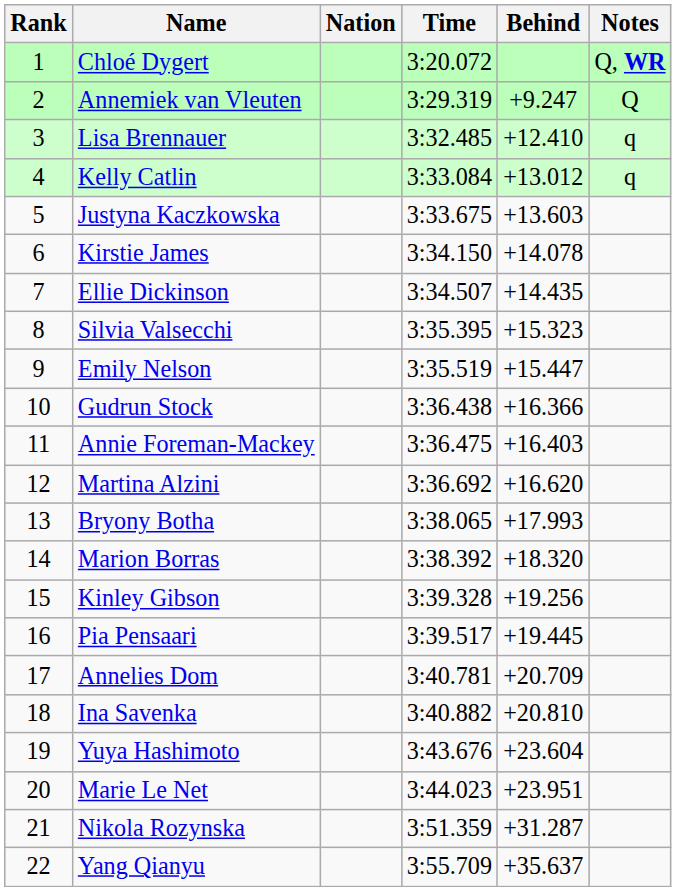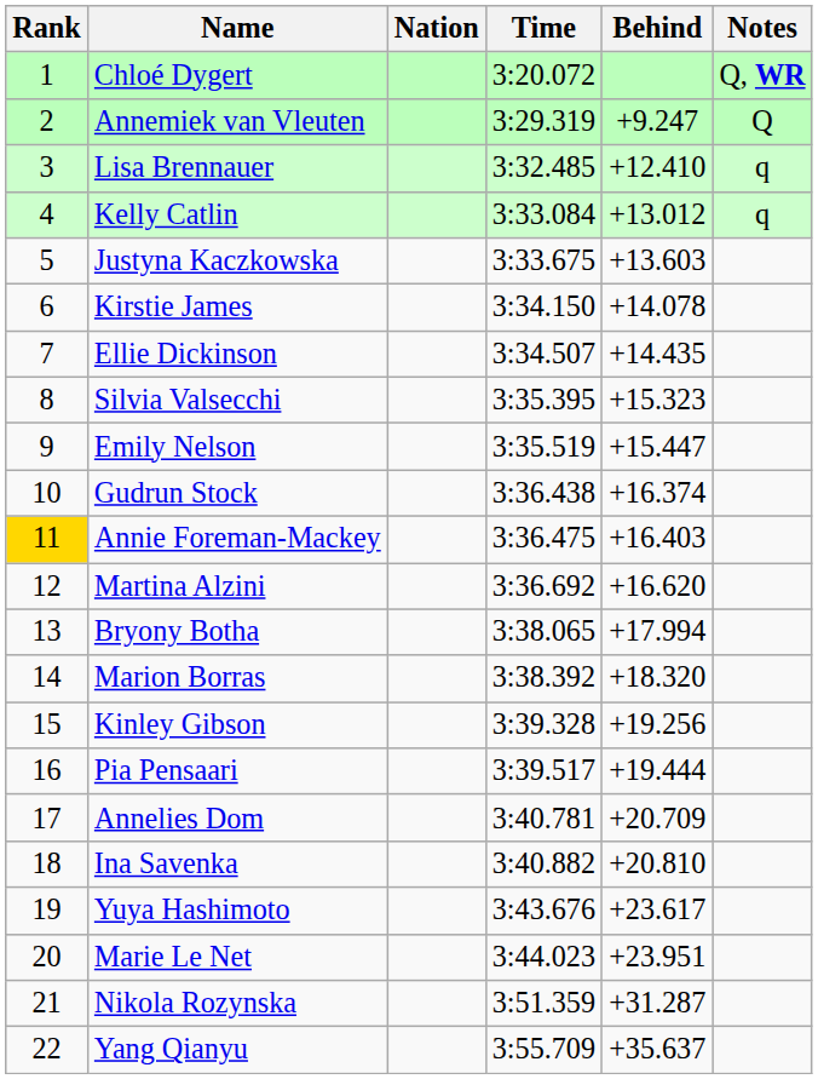 <table class="wikitable sortable" style="text-align:center">
 <tr>
 <th>Rank</th>
 <th>Name</th>
 <th>Nation</th>
 <th>Time</th>
 <th>Behind</th>
 <th>Notes</th>
 </tr>
 <tr bgcolor=bbffbb>
 <td>1</td>
 <td align=left><a href='#'>Chloé Dygert</a></td>
 <td align=left></td>
 <td>3:20.072</td>
 <td></td>
 <td>Q, <strong><a href='#'>WR</a></strong></td>
 </tr>
 <tr bgcolor=bbffbb>
 <td>2</td>
 <td align=left><a href='#'>Annemiek van Vleuten</a></td>
 <td align=left></td>
 <td>3:29.319</td>
 <td>+9.247</td>
 <td>Q</td>
 </tr>
 <tr bgcolor=ccffcc>
 <td>3</td>
 <td align=left><a href='#'>Lisa Brennauer</a></td>
 <td align=left></td>
 <td>3:32.485</td>
 <td>+12.410</td>
 <td>q</td>
 </tr>
 <tr bgcolor=ccffcc>
 <td>4</td>
 <td align=left><a href='#'>Kelly Catlin</a></td>
 <td align=left></td>
 <td>3:33.084</td>
 <td>+13.012</td>
 <td>q</td>
 </tr>
 <tr>
 <td>5</td>
 <td align=left><a href='#'>Justyna Kaczkowska</a></td>
 <td align=left></td>
 <td>3:33.675</td>
 <td>+13.603</td>
 <td></td>
 </tr>
 <tr>
 <td>6</td>
 <td align=left><a href='#'>Kirstie James</a></td>
 <td align=left></td>
 <td>3:34.150</td>
 <td>+14.078</td>
 <td></td>
 </tr>
 <tr>
 <td>7</td>
 <td align=left><a href='#'>Ellie Dickinson</a></td>
 <td align=left></td>
 <td>3:34.507</td>
 <td>+14.435</td>
 <td></td>
 </tr>
 <tr>
 <td>8</td>
 <td align=left><a href='#'>Silvia Valsecchi</a></td>
 <td align=left></td>
 <td>3:35.395</td>
 <td>+15.323</td>
 <td></td>
 </tr>
 <tr>
 <td>9</td>
 <td align=left><a href='#'>Emily Nelson</a></td>
 <td align=left></td>
 <td>3:35.519</td>
 <td>+15.447</td>
 <td></td>
 </tr>
 <tr>
 <td>10</td>
 <td align=left><a href='#'>Gudrun Stock</a></td>
 <td align=left></td>
 <td>3:36.438</td>
-<td>+16.366</td>
+<td>+16.374</td>
 <td></td>
 </tr>
 <tr>
-<td>11</td>
+<td style="background: gold;">11</td>
 <td align=left><a href='#'>Annie Foreman-Mackey</a></td>
 <td align=left></td>
 <td>3:36.475</td>
 <td>+16.403</td>
 <td></td>
 </tr>
 <tr>
 <td>12</td>
 <td align=left><a href='#'>Martina Alzini</a></td>
 <td align=left></td>
 <td>3:36.692</td>
 <td>+16.620</td>
 <td></td>
 </tr>
 <tr>
 <td>13</td>
 <td align=left><a href='#'>Bryony Botha</a></td>
 <td align=left></td>
 <td>3:38.065</td>
-<td>+17.993</td>
+<td>+17.994</td>
 <td></td>
 </tr>
 <tr>
 <td>14</td>
 <td align=left><a href='#'>Marion Borras</a></td>
 <td align=left></td>
 <td>3:38.392</td>
 <td>+18.320</td>
 <td></td>
 </tr>
 <tr>
 <td>15</td>
 <td align=left><a href='#'>Kinley Gibson</a></td>
 <td align=left></td>
 <td>3:39.328</td>
 <td>+19.256</td>
 <td></td>
 </tr>
 <tr>
 <td>16</td>
 <td align=left><a href='#'>Pia Pensaari</a></td>
 <td align=left></td>
 <td>3:39.517</td>
-<td>+19.445</td>
+<td>+19.444</td>
 <td></td>
 </tr>
 <tr>
 <td>17</td>
 <td align=left><a href='#'>Annelies Dom</a></td>
 <td align=left></td>
 <td>3:40.781</td>
 <td>+20.709</td>
 <td></td>
 </tr>
 <tr>
 <td>18</td>
 <td align=left><a href='#'>Ina Savenka</a></td>
 <td align=left></td>
 <td>3:40.882</td>
 <td>+20.810</td>
 <td></td>
 </tr>
 <tr>
 <td>19</td>
 <td align=left><a href='#'>Yuya Hashimoto</a></td>
 <td align=left></td>
 <td>3:43.676</td>
-<td>+23.604</td>
+<td>+23.617</td>
 <td></td>
 </tr>
 <tr>
 <td>20</td>
 <td align=left><a href='#'>Marie Le Net</a></td>
 <td align=left></td>
 <td>3:44.023</td>
 <td>+23.951</td>
 <td></td>
 </tr>
 <tr>
 <td>21</td>
 <td align=left><a href='#'>Nikola Rozynska</a></td>
 <td align=left></td>
 <td>3:51.359</td>
 <td>+31.287</td>
 <td></td>
 </tr>
 <tr>
 <td>22</td>
 <td align=left><a href='#'>Yang Qianyu</a></td>
 <td align=left></td>
 <td>3:55.709</td>
 <td>+35.637</td>
 <td></td>
 </tr>
 </table>
